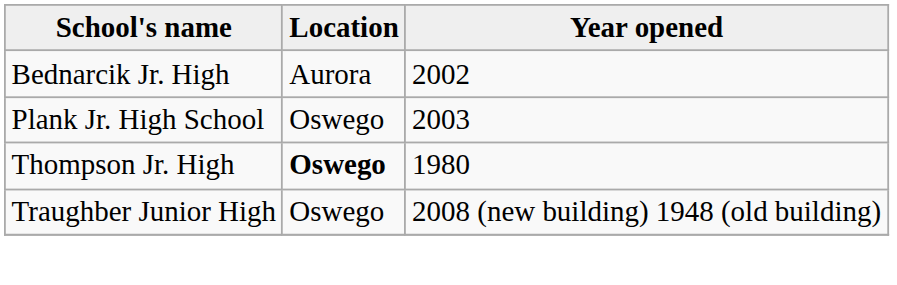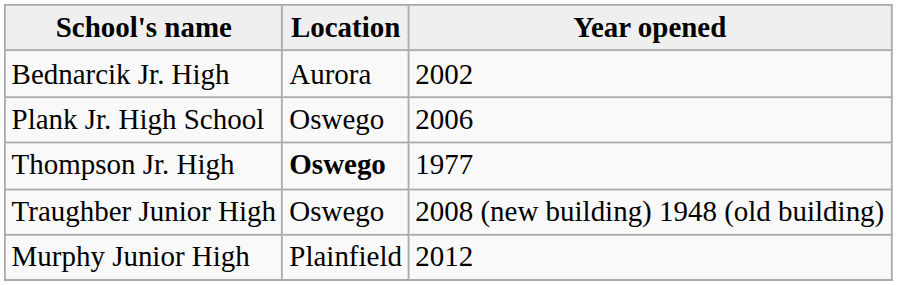 <table class="wikitable">
 <tr>
 <th style="background:#efefef;">School's name</th>
 <th style="background:#efefef;">Location</th>
 <th style="background:#efefef;">Year opened</th>
 </tr>
 <tr>
 <td>Bednarcik Jr. High</td>
 <td>Aurora</td>
 <td>2002</td>
 </tr>
 <tr>
 <td>Plank Jr. High School</td>
 <td>Oswego</td>
-<td>2003</td>
+<td>2006</td>
 </tr>
 <tr>
 <td>Thompson Jr. High</td>
 <td><strong>Oswego</strong></td>
-<td>1980</td>
+<td>1977</td>
 </tr>
 <tr>
 <td>Traughber Junior High</td>
 <td>Oswego</td>
 <td>2008 (new building) 1948 (old building)</td>
 </tr>
 <tr>
+<td>Murphy Junior High</td>
+<td>Plainfield</td>
+<td>2012</td>
+</tr>
+<tr>
 </tr>
 </table>
